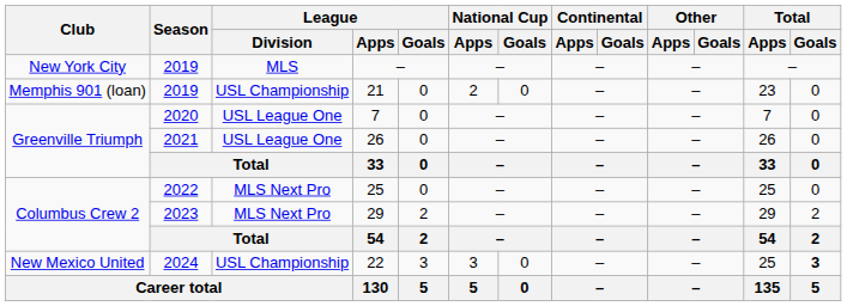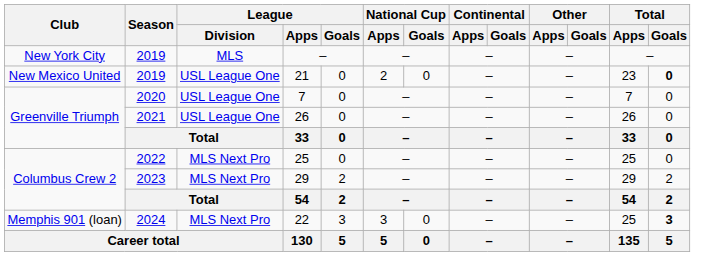 <table class="wikitable" style="text-align:center">
 <tr>
 <th rowspan="2">Club</th>
 <th rowspan="2">Season</th>
 <th colspan="3">League</th>
 <th colspan="2">National Cup</th>
 <th colspan="2">Continental</th>
 <th colspan="2">Other</th>
 <th colspan="2">Total</th>
 </tr>
 <tr>
 <th>Division</th>
 <th>Apps</th>
 <th>Goals</th>
 <th>Apps</th>
 <th>Goals</th>
 <th>Apps</th>
 <th>Goals</th>
 <th>Apps</th>
 <th>Goals</th>
 <th>Apps</th>
 <th>Goals</th>
 </tr>
 <tr>
 <td><a href='#'>New York City</a></td>
 <td><a href='#'>2019</a></td>
 <td><a href='#'>MLS</a></td>
 <td colspan="2">–</td>
 <td colspan="2">–</td>
 <td colspan="2">–</td>
 <td colspan="2">–</td>
 <td colspan="2">–</td>
 </tr>
 <tr>
-<td><a href='#'>Memphis 901</a> (loan)</td>
+<td><a href='#'>New Mexico United</a></td>
 <td><a href='#'>2019</a></td>
-<td><a href='#'>USL Championship</a></td>
+<td><a href='#'>USL League One</a></td>
 <td>21</td>
 <td>0</td>
 <td>2</td>
 <td>0</td>
 <td colspan="2">–</td>
 <td colspan="2">–</td>
 <td>23</td>
-<td>0</td>
+<td><strong>0</strong></td>
 </tr>
 <tr>
 <td rowspan=3><a href='#'>Greenville Triumph</a></td>
 <td><a href='#'>2020</a></td>
 <td><a href='#'>USL League One</a></td>
 <td>7</td>
 <td>0</td>
 <td colspan="2">–</td>
 <td colspan="2">–</td>
 <td colspan="2">–</td>
 <td>7</td>
 <td>0</td>
 </tr>
 <tr>
 <td><a href='#'>2021</a></td>
 <td><a href='#'>USL League One</a></td>
 <td>26</td>
 <td>0</td>
 <td colspan="2">–</td>
 <td colspan="2">–</td>
 <td colspan="2">–</td>
 <td>26</td>
 <td>0</td>
 </tr>
 <tr>
 <th colspan="2">Total</th>
 <th>33</th>
 <th>0</th>
 <th colspan="2">–</th>
 <th colspan="2">–</th>
 <th colspan="2">–</th>
 <th>33</th>
 <th>0</th>
 </tr>
 <tr>
 <td rowspan=3><a href='#'>Columbus Crew 2</a></td>
 <td><a href='#'>2022</a></td>
 <td><a href='#'>MLS Next Pro</a></td>
 <td>25</td>
 <td>0</td>
 <td colspan="2">–</td>
 <td colspan="2">–</td>
 <td colspan="2">–</td>
 <td>25</td>
 <td>0</td>
 </tr>
 <tr>
 <td><a href='#'>2023</a></td>
 <td><a href='#'>MLS Next Pro</a></td>
 <td>29</td>
 <td>2</td>
 <td colspan="2">–</td>
 <td colspan="2">–</td>
 <td colspan="2">–</td>
 <td>29</td>
 <td>2</td>
 </tr>
 <tr>
 <th colspan="2">Total</th>
 <th>54</th>
 <th>2</th>
 <th colspan="2">–</th>
 <th colspan="2">–</th>
 <th colspan="2">–</th>
 <th>54</th>
 <th>2</th>
 </tr>
 <tr>
-<td><a href='#'>New Mexico United</a></td>
+<td><a href='#'>Memphis 901</a> (loan)</td>
 <td><a href='#'>2024</a></td>
-<td><a href='#'>USL Championship</a></td>
+<td><a href='#'>MLS Next Pro</a></td>
 <td>22</td>
 <td>3</td>
 <td>3</td>
 <td>0</td>
 <td colspan="2">–</td>
 <td colspan="2">–</td>
 <td>25</td>
 <td><strong>3</strong></td>
 </tr>
 <tr>
 <th colspan="3">Career total</th>
 <th>130</th>
 <th>5</th>
 <th>5</th>
 <th>0</th>
 <th colspan="2">–</th>
 <th colspan="2">–</th>
 <th>135</th>
 <th>5</th>
 </tr>
 </table>
